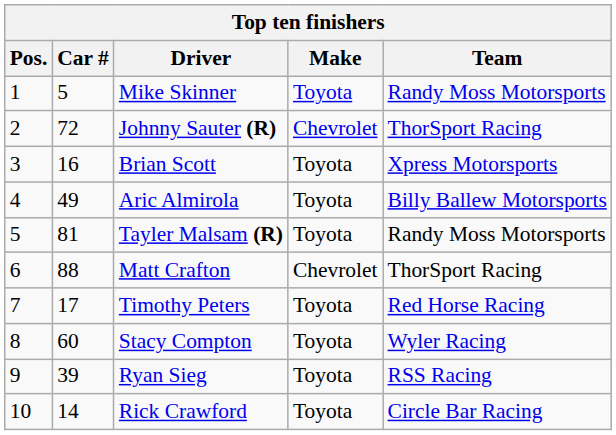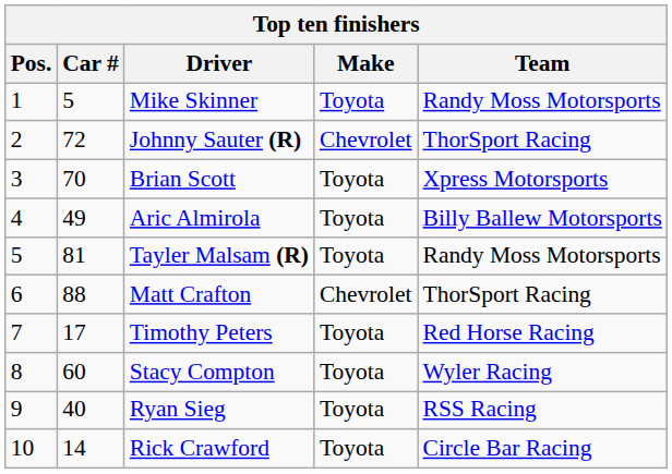 <table class="wikitable" style="font-size: 90%">
 <tr>
 <th colspan=9>Top ten finishers</th>
 </tr>
 <tr>
 <th>Pos.</th>
 <th>Car #</th>
 <th>Driver</th>
 <th>Make</th>
 <th>Team</th>
 </tr>
 <tr>
 <td>1</td>
 <td>5</td>
 <td><a href='#'>Mike Skinner</a></td>
 <td><a href='#'>Toyota</a></td>
 <td><a href='#'>Randy Moss Motorsports</a></td>
 </tr>
 <tr>
 <td>2</td>
 <td>72</td>
 <td><a href='#'>Johnny Sauter</a> <strong>(R)</strong></td>
 <td><a href='#'>Chevrolet</a></td>
 <td><a href='#'>ThorSport Racing</a></td>
 </tr>
 <tr>
 <td>3</td>
-<td>16</td>
+<td>70</td>
 <td><a href='#'>Brian Scott</a></td>
 <td>Toyota</td>
 <td><a href='#'>Xpress Motorsports</a></td>
 </tr>
 <tr>
 <td>4</td>
 <td>49</td>
 <td><a href='#'>Aric Almirola</a></td>
 <td>Toyota</td>
 <td><a href='#'>Billy Ballew Motorsports</a></td>
 </tr>
 <tr>
 <td>5</td>
 <td>81</td>
 <td><a href='#'>Tayler Malsam</a> <strong>(R)</strong></td>
 <td>Toyota</td>
 <td>Randy Moss Motorsports</td>
 </tr>
 <tr>
 <td>6</td>
 <td>88</td>
 <td><a href='#'>Matt Crafton</a></td>
 <td>Chevrolet</td>
 <td>ThorSport Racing</td>
 </tr>
 <tr>
 <td>7</td>
 <td>17</td>
 <td><a href='#'>Timothy Peters</a></td>
 <td>Toyota</td>
 <td><a href='#'>Red Horse Racing</a></td>
 </tr>
 <tr>
 <td>8</td>
 <td>60</td>
 <td><a href='#'>Stacy Compton</a></td>
 <td>Toyota</td>
 <td><a href='#'>Wyler Racing</a></td>
 </tr>
 <tr>
 <td>9</td>
-<td>39</td>
+<td>40</td>
 <td><a href='#'>Ryan Sieg</a></td>
 <td>Toyota</td>
 <td><a href='#'>RSS Racing</a></td>
 </tr>
 <tr>
 <td>10</td>
 <td>14</td>
 <td><a href='#'>Rick Crawford</a></td>
 <td>Toyota</td>
 <td><a href='#'>Circle Bar Racing</a></td>
 </tr>
 </table>
